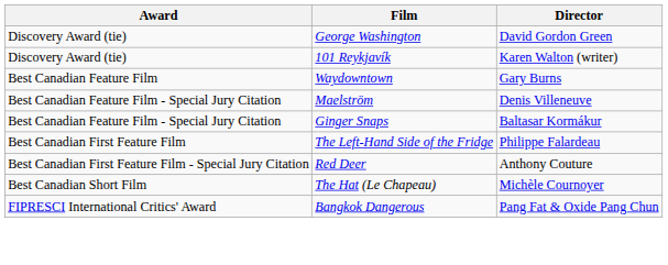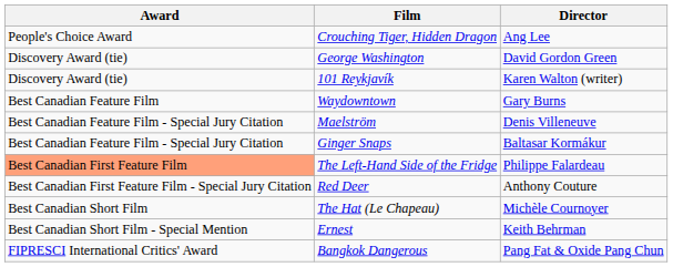 <table class="wikitable">
 <tr>
 <th>Award</th>
 <th>Film</th>
 <th>Director</th>
+</tr>
+<tr>
+<td>People's Choice Award</td>
+<td><em><a href='#'>Crouching Tiger, Hidden Dragon</a></em></td>
+<td><a href='#'>Ang Lee</a></td>
 </tr>
 <tr>
 <td>Discovery Award (tie)</td>
 <td><em><a href='#'>George Washington</a></em></td>
 <td><a href='#'>David Gordon Green</a></td>
 </tr>
 <tr>
 <td>Discovery Award (tie)</td>
 <td><em><a href='#'>101 Reykjavík</a></em></td>
 <td><a href='#'>Karen Walton</a> (writer)</td>
 </tr>
 <tr>
 <td>Best Canadian Feature Film</td>
 <td><em><a href='#'>Waydowntown</a></em></td>
 <td><a href='#'>Gary Burns</a></td>
 </tr>
 <tr>
 <td>Best Canadian Feature Film - Special Jury Citation</td>
 <td><em><a href='#'>Maelström</a></em></td>
 <td><a href='#'>Denis Villeneuve</a></td>
 </tr>
 <tr>
 <td>Best Canadian Feature Film - Special Jury Citation</td>
 <td><em><a href='#'>Ginger Snaps</a></em></td>
 <td><a href='#'>Baltasar Kormákur</a></td>
 </tr>
 <tr>
-<td>Best Canadian First Feature Film</td>
+<td style="background: lightsalmon;">Best Canadian First Feature Film</td>
 <td><em><a href='#'>The Left-Hand Side of the Fridge</a></em></td>
 <td><a href='#'>Philippe Falardeau</a></td>
 </tr>
 <tr>
 <td>Best Canadian First Feature Film - Special Jury Citation</td>
 <td><em><a href='#'>Red Deer</a></em></td>
 <td>Anthony Couture</td>
 </tr>
 <tr>
 <td>Best Canadian Short Film</td>
 <td><em><a href='#'>The Hat</a> (Le Chapeau)</em></td>
 <td><a href='#'>Michèle Cournoyer</a></td>
 </tr>
 <tr>
+<td>Best Canadian Short Film - Special Mention</td>
+<td><em><a href='#'>Ernest</a></em></td>
+<td><a href='#'>Keith Behrman</a></td>
+</tr>
+<tr>
 <td><a href='#'>FIPRESCI</a> International Critics' Award</td>
 <td><em><a href='#'>Bangkok Dangerous</a></em></td>
 <td><a href='#'>Pang Fat & Oxide Pang Chun</a></td>
 </tr>
 </table>
